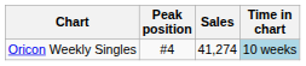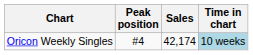 <table class="wikitable">
 <tr>
 <th align="left">Chart</th>
 <th align="center">Peak<br>position</th>
 <th align="center">Sales</th>
 <th align="center">Time in<br>chart</th>
 </tr>
 <tr>
 <td align="left"><a href='#'>Oricon</a> Weekly Singles</td>
 <td align="center">#4</td>
-<td align="">41,274</td>
+<td align="">42,174</td>
 <td align="" style="background: lightblue;">10 weeks</td>
 </tr>
 </table>
